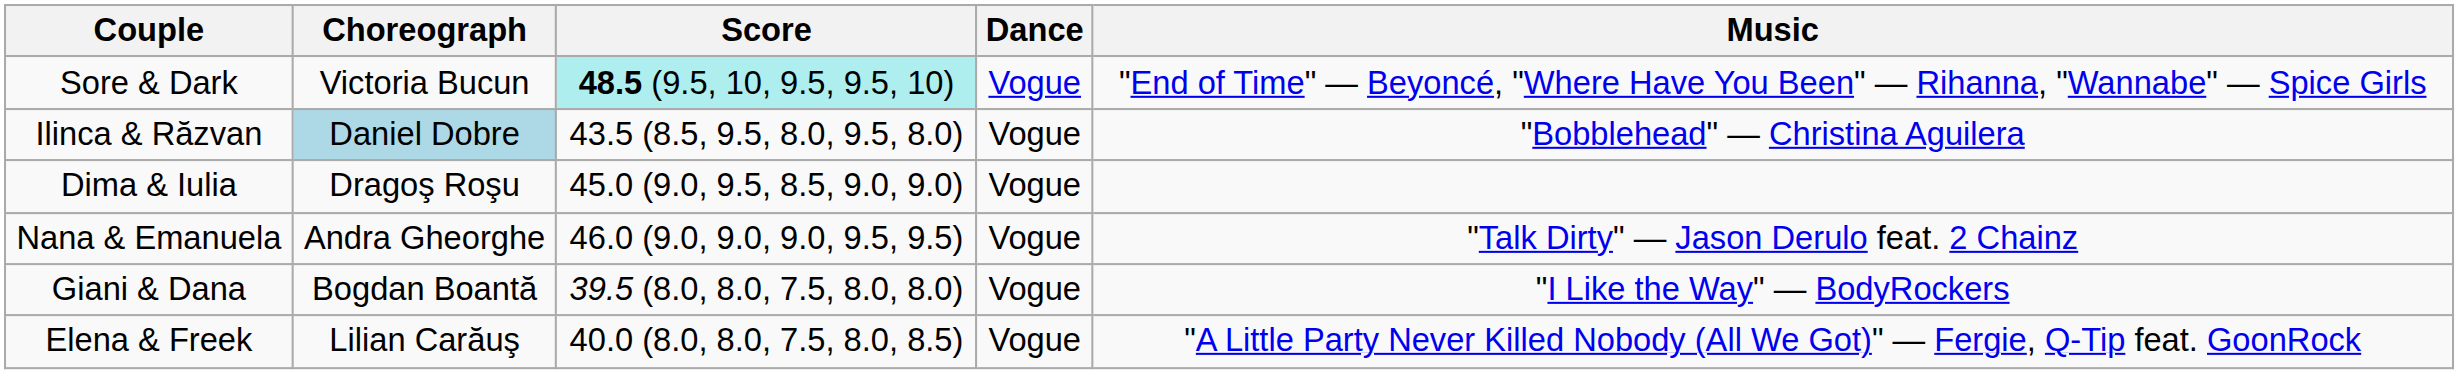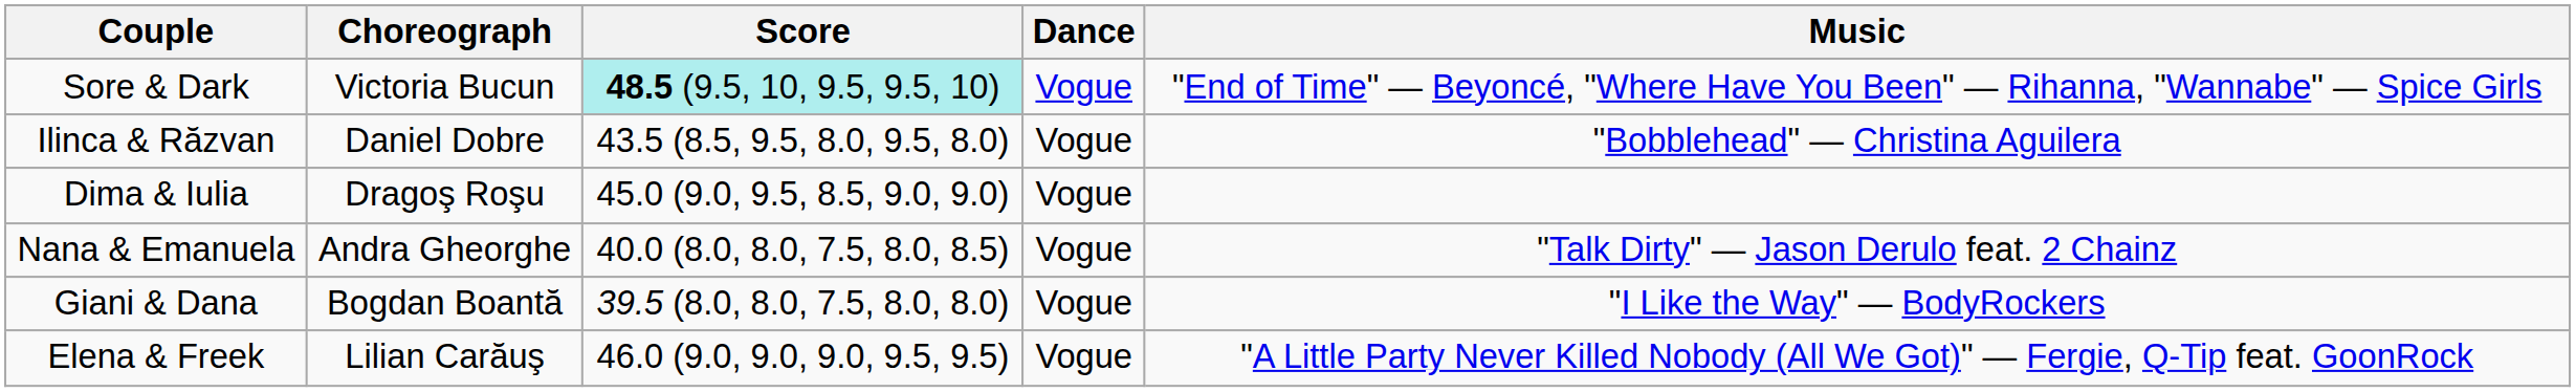 <table class="wikitable" style="text-align: center; width:95%;">
 <tr>
 <th>Couple</th>
 <th>Choreograph</th>
 <th>Score</th>
 <th>Dance</th>
 <th>Music</th>
 </tr>
 <tr>
 <td>Sore & Dark</td>
 <td>Victoria Bucun</td>
 <td style="background: paleturquoise;"><span><strong>48.5</strong> (9.5, 10, 9.5, 9.5, 10)</span></td>
 <td><a href='#'>Vogue</a></td>
 <td>"<a href='#'>End of Time</a>" — <a href='#'>Beyoncé</a>, "<a href='#'>Where Have You Been</a>" — <a href='#'>Rihanna</a>, "<a href='#'>Wannabe</a>" — <a href='#'>Spice Girls</a></td>
 </tr>
 <tr>
 <td>Ilinca & Răzvan</td>
-<td style="background: lightblue;">Daniel Dobre</td>
+<td>Daniel Dobre</td>
 <td>43.5 (8.5, 9.5, 8.0, 9.5, 8.0)</td>
 <td>Vogue</td>
 <td>"<a href='#'>Bobblehead</a>" — <a href='#'>Christina Aguilera</a></td>
 </tr>
 <tr>
 <td>Dima & Iulia</td>
 <td>Dragoş Roşu</td>
 <td>45.0 (9.0, 9.5, 8.5, 9.0, 9.0)</td>
 <td>Vogue</td>
 <td></td>
 </tr>
 <tr>
 <td>Nana & Emanuela</td>
 <td>Andra Gheorghe</td>
-<td>46.0 (9.0, 9.0, 9.0, 9.5, 9.5)</td>
+<td>40.0 (8.0, 8.0, 7.5, 8.0, 8.5)</td>
 <td>Vogue</td>
 <td>"<a href='#'>Talk Dirty</a>" — <a href='#'>Jason Derulo</a> feat. <a href='#'>2 Chainz</a></td>
 </tr>
 <tr>
 <td>Giani & Dana</td>
 <td>Bogdan Boantă</td>
 <td><span><em>39.5</em> (8.0, 8.0, 7.5, 8.0, 8.0)</span></td>
 <td>Vogue</td>
 <td>"<a href='#'>I Like the Way</a>" — <a href='#'>BodyRockers</a></td>
 </tr>
 <tr>
 <td>Elena & Freek</td>
 <td>Lilian Carăuş</td>
-<td>40.0 (8.0, 8.0, 7.5, 8.0, 8.5)</td>
+<td>46.0 (9.0, 9.0, 9.0, 9.5, 9.5)</td>
 <td>Vogue</td>
 <td>"<a href='#'>A Little Party Never Killed Nobody (All We Got)</a>"  — <a href='#'>Fergie</a>, <a href='#'>Q-Tip</a> feat. <a href='#'>GoonRock</a></td>
 </tr>
 </table>
